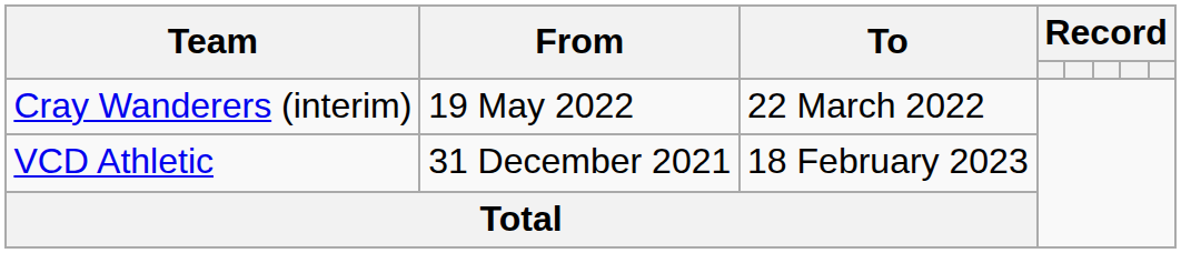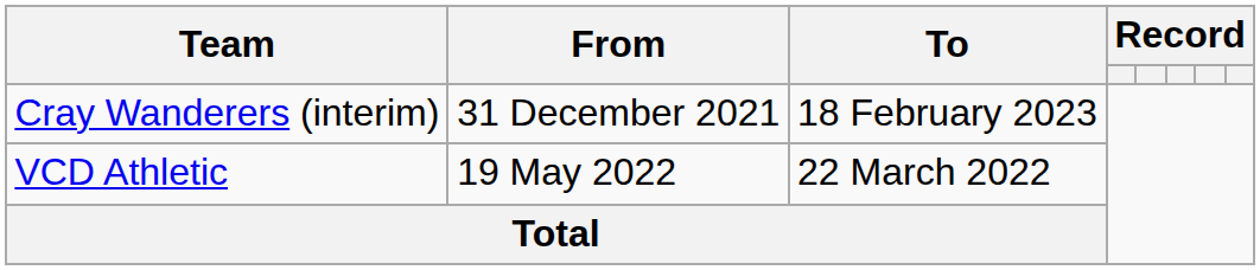 <table class=wikitable style=text-align:center>
 <tr>
 <th rowspan=2>Team</th>
 <th rowspan=2>From</th>
 <th rowspan=2>To</th>
 <th colspan=5>Record</th>
 </tr>
 <tr>
 <th></th>
 <th></th>
 <th></th>
 <th></th>
 <th></th>
 </tr>
 <tr>
 <td align=left><a href='#'>Cray Wanderers</a> (interim)</td>
-<td align=left>19 May 2022</td>
-<td align=left>22 March 2022<br></td>
+<td align=left>31 December 2021</td>
+<td align=left>18 February 2023<br></td>
 </tr>
 <tr>
 <td align=left><a href='#'>VCD Athletic</a></td>
-<td align=left>31 December 2021</td>
-<td align=left>18 February 2023<br></td>
+<td align=left>19 May 2022</td>
+<td align=left>22 March 2022<br></td>
 </tr>
 <tr>
 <th colspan=3>Total<br></th>
 </tr>
 </table>
